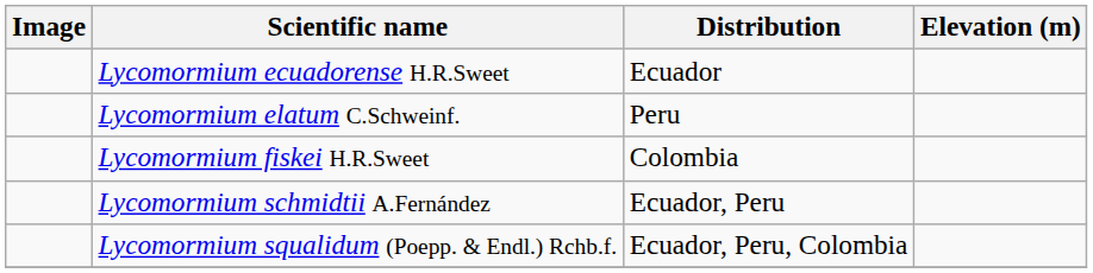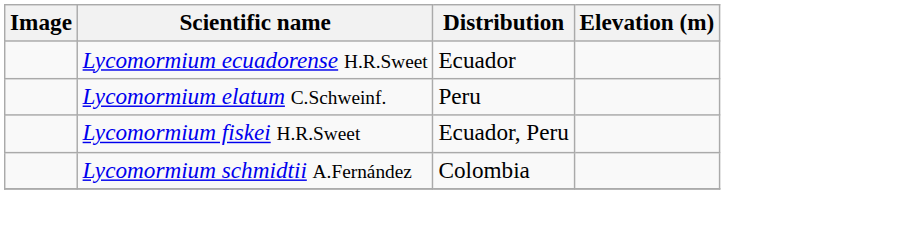 <table class="wikitable">
 <tr>
 <th>Image</th>
 <th>Scientific name</th>
 <th>Distribution</th>
 <th>Elevation (m)</th>
 </tr>
 <tr>
 <td></td>
 <td><em><a href='#'>Lycomormium ecuadorense</a></em> <small>H.R.Sweet</small></td>
 <td>Ecuador</td>
 <td></td>
 </tr>
 <tr>
 <td></td>
 <td><em><a href='#'>Lycomormium elatum</a></em> <small>C.Schweinf.</small></td>
 <td>Peru</td>
 <td></td>
 </tr>
 <tr>
 <td></td>
 <td><em><a href='#'>Lycomormium fiskei</a></em> <small>H.R.Sweet</small></td>
-<td>Colombia</td>
+<td>Ecuador, Peru</td>
 <td></td>
 </tr>
 <tr>
 <td></td>
 <td><em><a href='#'>Lycomormium schmidtii</a></em> <small>A.Fernández</small></td>
-<td>Ecuador, Peru</td>
-<td></td>
-</tr>
-<tr>
-<td></td>
-<td><em><a href='#'>Lycomormium squalidum</a></em> <small>(Poepp. & Endl.) Rchb.f.</small></td>
-<td>Ecuador, Peru, Colombia</td>
+<td>Colombia</td>
 <td></td>
 </tr>
 <tr>
 </tr>
 </table>
